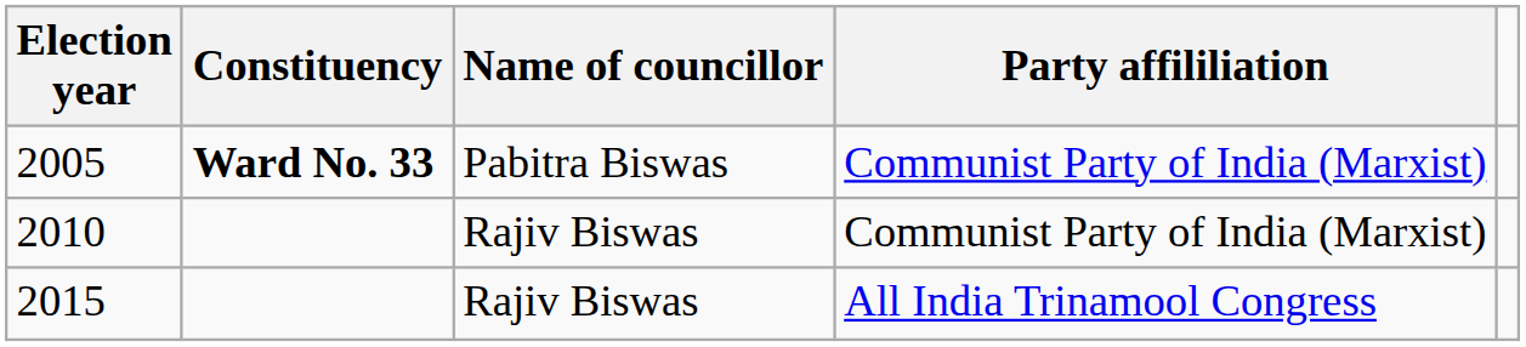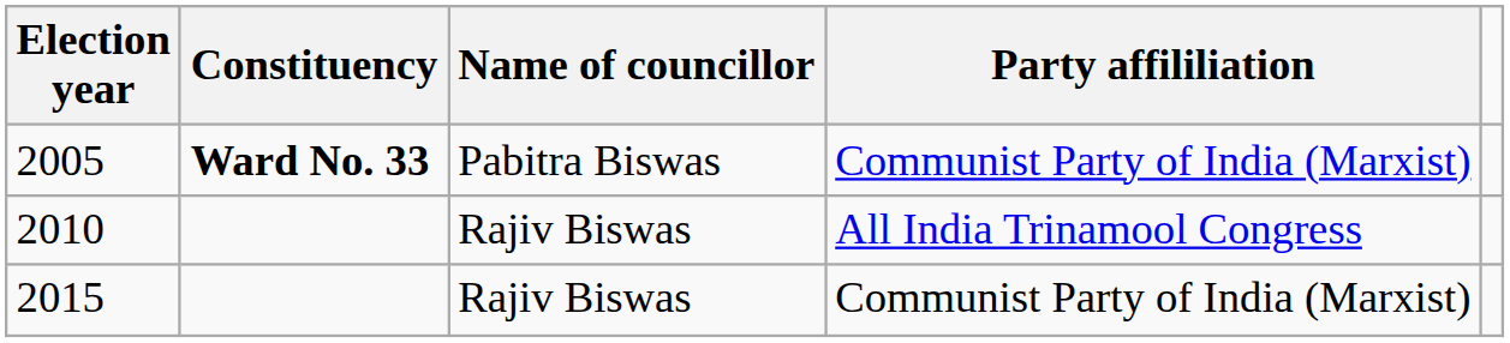 <table class="wikitable"ìÍĦĤĠčw>
 <tr>
 <th>Election<br> year</th>
 <th>Constituency</th>
 <th>Name of councillor</th>
 <th>Party affililiation</th>
 </tr>
 <tr>
 <td>2005</td>
 <td><strong>Ward No. 33</strong></td>
 <td>Pabitra Biswas</td>
 <td><a href='#'>Communist Party of India (Marxist)</a></td>
 <td></td>
 </tr>
 <tr>
 <td>2010</td>
 <td></td>
 <td>Rajiv Biswas</td>
-<td>Communist Party of India (Marxist)</td>
+<td><a href='#'>All India Trinamool Congress</a></td>
 <td></td>
 </tr>
 <tr>
 <td>2015</td>
 <td></td>
 <td>Rajiv Biswas</td>
-<td><a href='#'>All India Trinamool Congress</a></td>
+<td>Communist Party of India (Marxist)</td>
 <td></td>
 </tr>
 </table>
